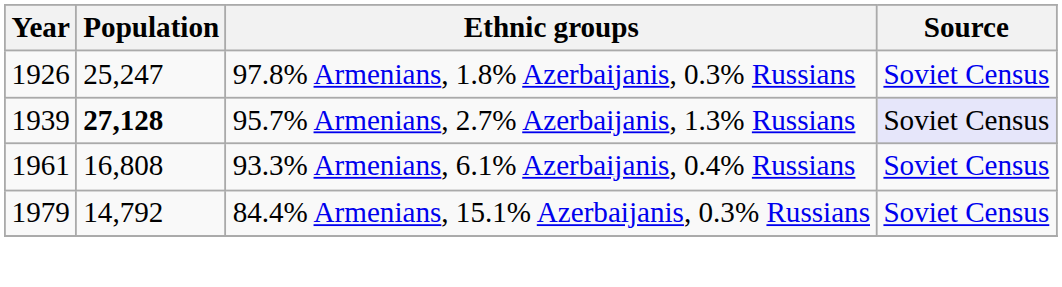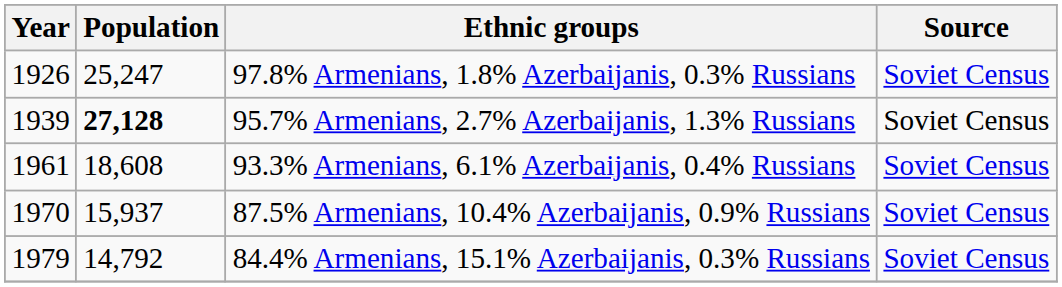 <table class="wikitable">
 <tr>
 <th>Year</th>
 <th>Population</th>
 <th>Ethnic groups</th>
 <th>Source</th>
 </tr>
 <tr>
 <td>1926</td>
 <td>25,247</td>
 <td>97.8% <a href='#'>Armenians</a>, 1.8% <a href='#'>Azerbaijanis</a>, 0.3% <a href='#'>Russians</a></td>
 <td><a href='#'>Soviet Census</a></td>
 </tr>
 <tr>
 <td>1939</td>
 <td><strong>27,128</strong></td>
 <td>95.7% <a href='#'>Armenians</a>, 2.7% <a href='#'>Azerbaijanis</a>, 1.3% <a href='#'>Russians</a></td>
-<td style="background: lavender;">Soviet Census</td>
+<td>Soviet Census</td>
 </tr>
 <tr>
 <td>1961</td>
-<td>16,808</td>
+<td>18,608</td>
 <td>93.3% <a href='#'>Armenians</a>, 6.1% <a href='#'>Azerbaijanis</a>, 0.4% <a href='#'>Russians</a></td>
+<td><a href='#'>Soviet Census</a></td>
+</tr>
+<tr>
+<td>1970</td>
+<td>15,937</td>
+<td>87.5% <a href='#'>Armenians</a>, 10.4% <a href='#'>Azerbaijanis</a>, 0.9% <a href='#'>Russians</a></td>
 <td><a href='#'>Soviet Census</a></td>
 </tr>
 <tr>
 <td>1979</td>
 <td>14,792</td>
 <td>84.4% <a href='#'>Armenians</a>, 15.1% <a href='#'>Azerbaijanis</a>, 0.3% <a href='#'>Russians</a></td>
 <td><a href='#'>Soviet Census</a></td>
 </tr>
 <tr>
 </tr>
 </table>
